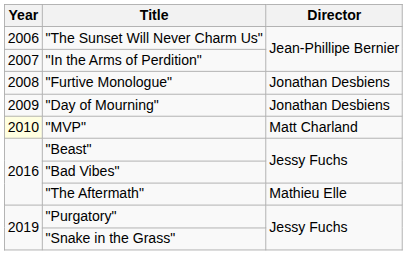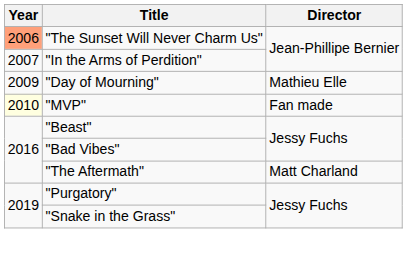 <table class="wikitable" border="1">
 <tr>
 <th>Year</th>
 <th>Title</th>
 <th>Director</th>
 </tr>
 <tr>
-<td>2006</td>
+<td style="background: lightsalmon;">2006</td>
 <td>"The Sunset Will Never Charm Us"</td>
 <td rowspan="2">Jean-Phillipe Bernier</td>
 </tr>
 <tr>
 <td>2007</td>
 <td>"In the Arms of Perdition"</td>
 </tr>
 <tr>
-<td>2008</td>
-<td>"Furtive Monologue"</td>
-<td>Jonathan Desbiens</td>
-</tr>
-<tr>
 <td>2009</td>
 <td>"Day of Mourning"</td>
-<td>Jonathan Desbiens</td>
+<td>Mathieu Elle</td>
 </tr>
 <tr>
 <td style="background: lightyellow;">2010</td>
 <td>"MVP"</td>
-<td>Matt Charland</td>
+<td>Fan made</td>
 </tr>
 <tr>
 <td rowspan=3>2016</td>
 <td>"Beast"</td>
 <td rowspan=2>Jessy Fuchs</td>
 </tr>
 <tr>
 <td>"Bad Vibes"</td>
 </tr>
 <tr>
 <td>"The Aftermath"</td>
-<td>Mathieu Elle</td>
+<td>Matt Charland</td>
 </tr>
 <tr>
 <td rowspan=2>2019</td>
 <td>"Purgatory"</td>
 <td rowspan=2>Jessy Fuchs</td>
 </tr>
 <tr>
 <td>"Snake in the Grass"</td>
 </tr>
 </table>
